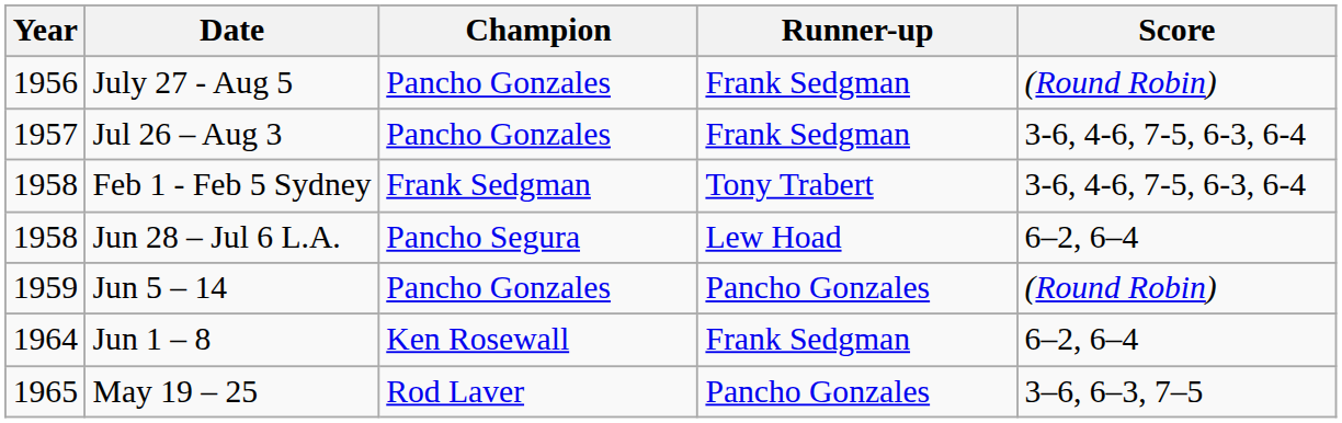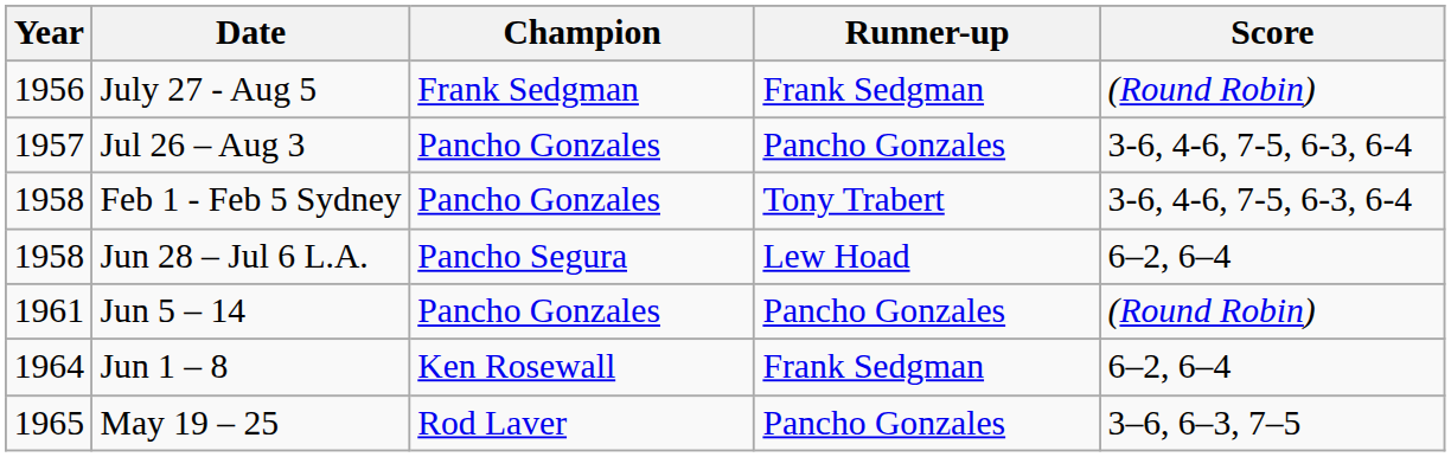 <table class="wikitable">
 <tr>
 <th>Year</th>
 <th>Date</th>
 <th width="150">Champion</th>
 <th width="150">Runner-up</th>
 <th width="150">Score</th>
 </tr>
 <tr>
 <td>1956</td>
 <td>July 27 - Aug 5</td>
-<td> <a href='#'>Pancho Gonzales</a></td>
+<td> <a href='#'>Frank Sedgman</a></td>
 <td> <a href='#'>Frank Sedgman</a></td>
 <td><em>(<a href='#'>Round Robin</a>)</em></td>
 </tr>
 <tr>
 <td>1957</td>
 <td>Jul 26 – Aug 3</td>
 <td> <a href='#'>Pancho Gonzales</a></td>
-<td> <a href='#'>Frank Sedgman</a></td>
+<td> <a href='#'>Pancho Gonzales</a></td>
 <td>3-6, 4-6, 7-5, 6-3, 6-4</td>
 </tr>
 <tr>
 <td>1958</td>
 <td>Feb 1 - Feb 5 Sydney</td>
-<td> <a href='#'>Frank Sedgman</a></td>
+<td> <a href='#'>Pancho Gonzales</a></td>
 <td> <a href='#'>Tony Trabert</a></td>
 <td>3-6, 4-6, 7-5, 6-3, 6-4</td>
 </tr>
 <tr>
 <td>1958</td>
 <td>Jun 28 – Jul 6 L.A.</td>
 <td> <a href='#'>Pancho Segura</a></td>
 <td> <a href='#'>Lew Hoad</a></td>
 <td>6–2, 6–4</td>
 </tr>
 <tr>
-<td>1959</td>
+<td>1961</td>
 <td>Jun 5 – 14</td>
 <td> <a href='#'>Pancho Gonzales</a></td>
 <td> <a href='#'>Pancho Gonzales</a></td>
 <td><em>(<a href='#'>Round Robin</a>)</em></td>
 </tr>
 <tr>
 <td>1964</td>
 <td>Jun 1 – 8</td>
 <td> <a href='#'>Ken Rosewall</a></td>
 <td> <a href='#'>Frank Sedgman</a></td>
 <td>6–2, 6–4</td>
 </tr>
 <tr>
 <td>1965</td>
 <td>May 19 – 25</td>
 <td> <a href='#'>Rod Laver</a></td>
 <td> <a href='#'>Pancho Gonzales</a></td>
 <td>3–6, 6–3, 7–5</td>
 </tr>
 </table>
